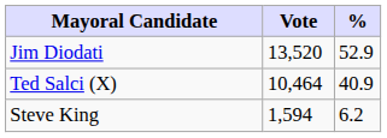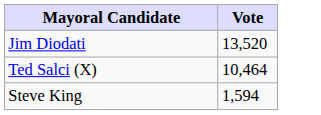 <table class="wikitable">
 <tr>
 <th style="background:#ddf; width:200px;">Mayoral Candidate </th>
 <th style="background:#ddf; width:50px;">Vote</th>
-<th style="background:#ddf; width:30px;">%</th>
 </tr>
 <tr>
 <td><a href='#'>Jim Diodati</a></td>
 <td>13,520</td>
-<td>52.9</td>
 </tr>
 <tr>
 <td><a href='#'>Ted Salci</a> (X)</td>
 <td>10,464</td>
-<td>40.9</td>
 </tr>
 <tr>
 <td>Steve King</td>
 <td>1,594</td>
-<td>6.2</td>
 </tr>
 </table>
